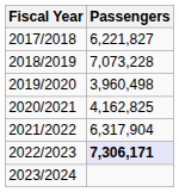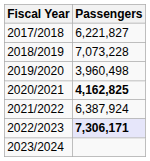 <table class="wikitable">
 <tr>
 <th>Fiscal Year</th>
 <th>Passengers</th>
 </tr>
 <tr>
 <td>2017/2018</td>
 <td>6,221,827</td>
 </tr>
 <tr>
 <td>2018/2019</td>
 <td>7,073,228</td>
 </tr>
 <tr>
 <td>2019/2020</td>
 <td>3,960,498</td>
 </tr>
 <tr>
 <td>2020/2021</td>
-<td>4,162,825</td>
+<td><strong>4,162,825</strong></td>
 </tr>
 <tr>
 <td>2021/2022</td>
-<td>6,317,904</td>
+<td>6,387,924</td>
 </tr>
 <tr>
 <td>2022/2023</td>
 <td style="background: lavender;"><strong>7,306,171</strong></td>
 </tr>
 <tr>
 <td>2023/2024</td>
 <td></td>
 </tr>
 </table>
